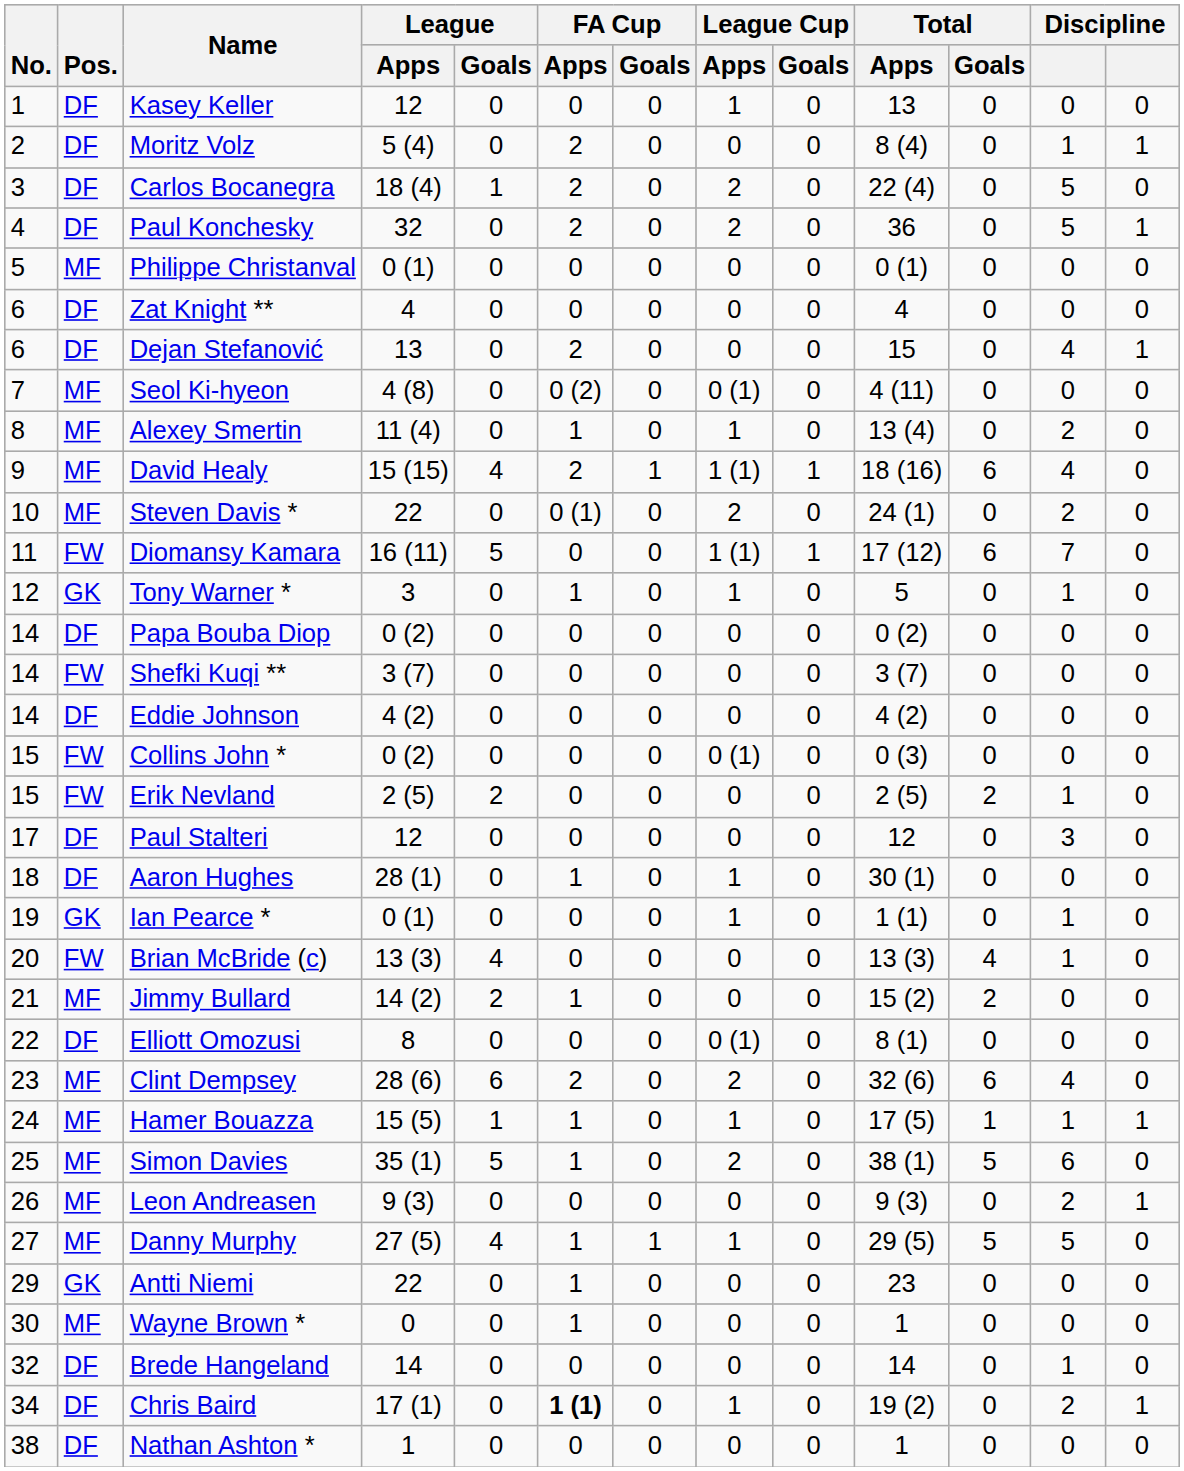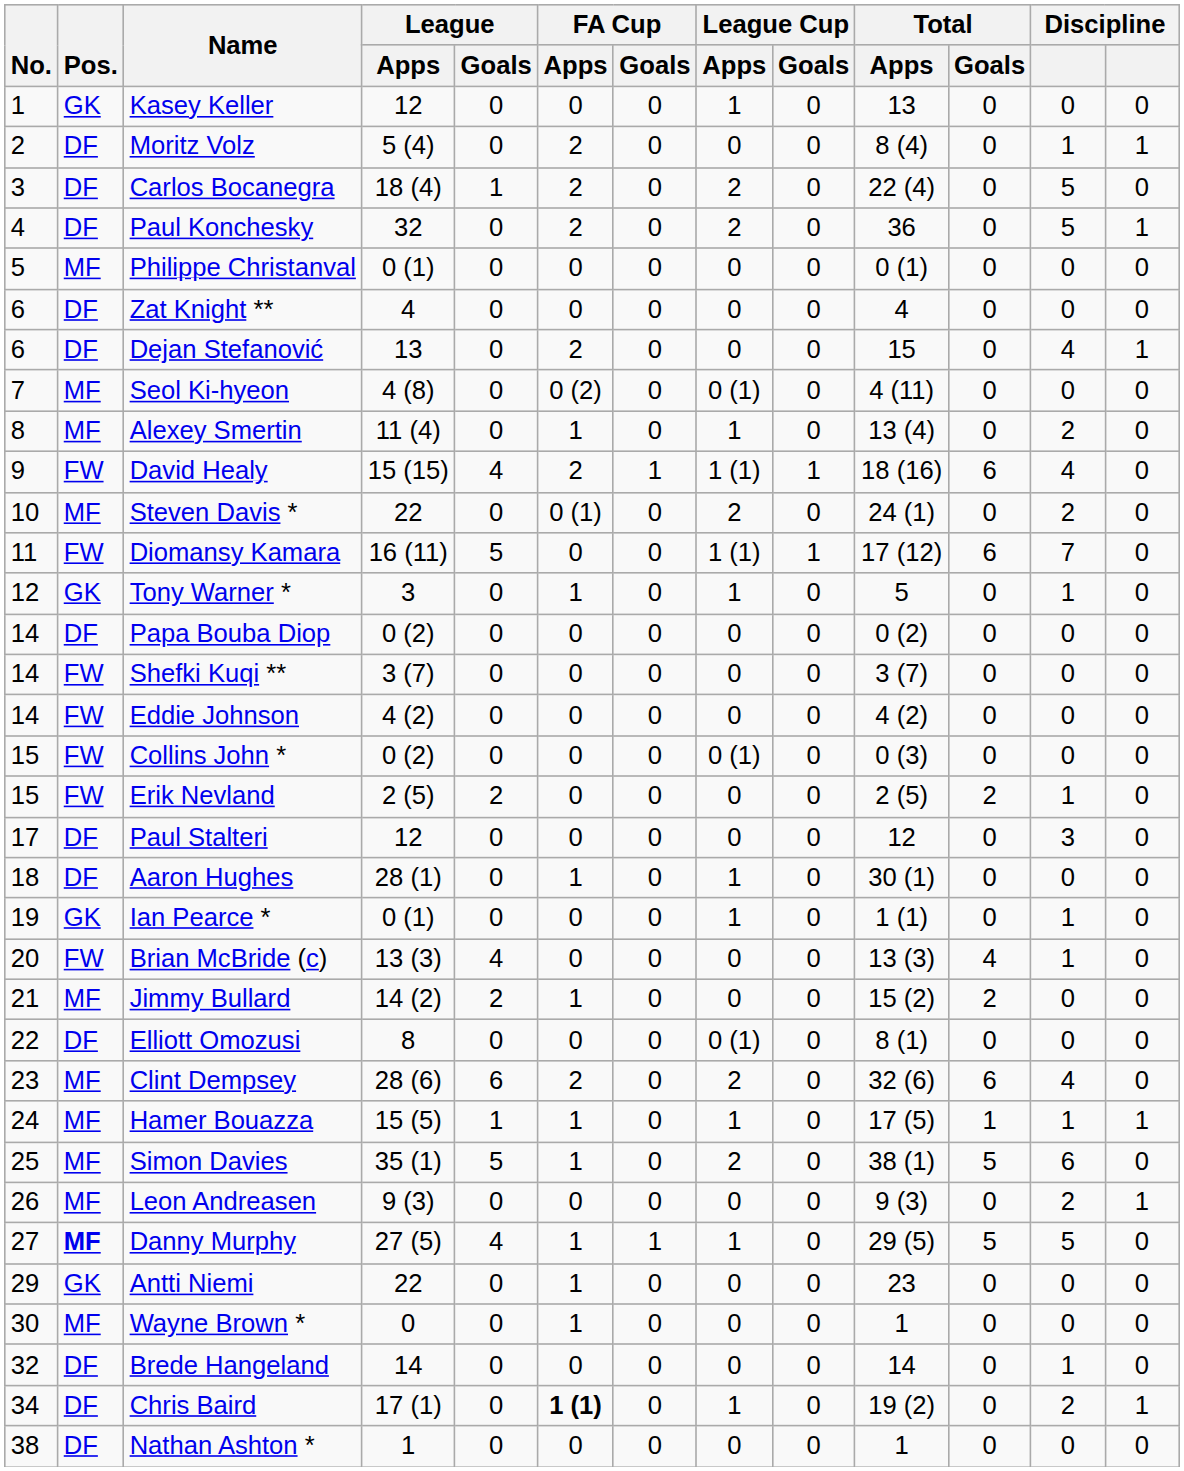 <table class="wikitable" style="text-align:center">
 <tr>
 <th rowspan="2" style="vertical-align:bottom;">No.</th>
 <th rowspan="2" style="vertical-align:bottom;">Pos.</th>
 <th rowspan="2">Name</th>
 <th colspan="2" style="width:85px;">League</th>
 <th colspan="2" style="width:85px;">FA Cup</th>
 <th colspan="2" style="width:85px;">League Cup</th>
 <th colspan="2" style="width:85px;">Total</th>
 <th colspan="2" style="width:85px;">Discipline</th>
 </tr>
 <tr>
 <th>Apps</th>
 <th>Goals</th>
 <th>Apps</th>
 <th>Goals</th>
 <th>Apps</th>
 <th>Goals</th>
 <th>Apps</th>
 <th>Goals</th>
 <th></th>
 <th></th>
 </tr>
 <tr>
 <td align="left">1</td>
-<td align="left"><a href='#'>DF</a></td>
+<td align="left"><a href='#'>GK</a></td>
 <td align="left"> <a href='#'>Kasey Keller</a></td>
 <td>12</td>
 <td>0</td>
 <td>0</td>
 <td>0</td>
 <td>1</td>
 <td>0</td>
 <td>13</td>
 <td>0</td>
 <td>0</td>
 <td>0</td>
 </tr>
 <tr>
 <td align="left">2</td>
 <td align="left"><a href='#'>DF</a></td>
 <td align="left"> <a href='#'>Moritz Volz</a></td>
 <td>5 (4)</td>
 <td>0</td>
 <td>2</td>
 <td>0</td>
 <td>0</td>
 <td>0</td>
 <td>8 (4)</td>
 <td>0</td>
 <td>1</td>
 <td>1</td>
 </tr>
 <tr>
 <td align="left">3</td>
 <td align="left"><a href='#'>DF</a></td>
 <td align="left"> <a href='#'>Carlos Bocanegra</a></td>
 <td>18 (4)</td>
 <td>1</td>
 <td>2</td>
 <td>0</td>
 <td>2</td>
 <td>0</td>
 <td>22 (4)</td>
 <td>0</td>
 <td>5</td>
 <td>0</td>
 </tr>
 <tr>
 <td align="left">4</td>
 <td align="left"><a href='#'>DF</a></td>
 <td align="left"> <a href='#'>Paul Konchesky</a></td>
 <td>32</td>
 <td>0</td>
 <td>2</td>
 <td>0</td>
 <td>2</td>
 <td>0</td>
 <td>36</td>
 <td>0</td>
 <td>5</td>
 <td>1</td>
 </tr>
 <tr>
 <td align="left">5</td>
 <td align="left"><a href='#'>MF</a></td>
 <td align="left"> <a href='#'>Philippe Christanval</a></td>
 <td>0 (1)</td>
 <td>0</td>
 <td>0</td>
 <td>0</td>
 <td>0</td>
 <td>0</td>
 <td>0 (1)</td>
 <td>0</td>
 <td>0</td>
 <td>0</td>
 </tr>
 <tr>
 <td align="left">6</td>
 <td align="left"><a href='#'>DF</a></td>
 <td align="left"> <a href='#'>Zat Knight</a> **</td>
 <td>4</td>
 <td>0</td>
 <td>0</td>
 <td>0</td>
 <td>0</td>
 <td>0</td>
 <td>4</td>
 <td>0</td>
 <td>0</td>
 <td>0</td>
 </tr>
 <tr>
 <td align="left">6</td>
 <td align="left"><a href='#'>DF</a></td>
 <td align="left"> <a href='#'>Dejan Stefanović</a></td>
 <td>13</td>
 <td>0</td>
 <td>2</td>
 <td>0</td>
 <td>0</td>
 <td>0</td>
 <td>15</td>
 <td>0</td>
 <td>4</td>
 <td>1</td>
 </tr>
 <tr>
 <td align="left">7</td>
 <td align="left"><a href='#'>MF</a></td>
 <td align="left"> <a href='#'>Seol Ki-hyeon</a></td>
 <td>4 (8)</td>
 <td>0</td>
 <td>0 (2)</td>
 <td>0</td>
 <td>0 (1)</td>
 <td>0</td>
 <td>4 (11)</td>
 <td>0</td>
 <td>0</td>
 <td>0</td>
 </tr>
 <tr>
 <td align="left">8</td>
 <td align="left"><a href='#'>MF</a></td>
 <td align="left"> <a href='#'>Alexey Smertin</a></td>
 <td>11 (4)</td>
 <td>0</td>
 <td>1</td>
 <td>0</td>
 <td>1</td>
 <td>0</td>
 <td>13 (4)</td>
 <td>0</td>
 <td>2</td>
 <td>0</td>
 </tr>
 <tr>
 <td align="left">9</td>
-<td align="left"><a href='#'>MF</a></td>
+<td align="left"><a href='#'>FW</a></td>
 <td align="left"> <a href='#'>David Healy</a></td>
 <td>15 (15)</td>
 <td>4</td>
 <td>2</td>
 <td>1</td>
 <td>1 (1)</td>
 <td>1</td>
 <td>18 (16)</td>
 <td>6</td>
 <td>4</td>
 <td>0</td>
 </tr>
 <tr>
 <td align="left">10</td>
 <td align="left"><a href='#'>MF</a></td>
 <td align="left"> <a href='#'>Steven Davis</a> *</td>
 <td>22</td>
 <td>0</td>
 <td>0 (1)</td>
 <td>0</td>
 <td>2</td>
 <td>0</td>
 <td>24 (1)</td>
 <td>0</td>
 <td>2</td>
 <td>0</td>
 </tr>
 <tr>
 <td align="left">11</td>
 <td align="left"><a href='#'>FW</a></td>
 <td align="left"> <a href='#'>Diomansy Kamara</a></td>
 <td>16 (11)</td>
 <td>5</td>
 <td>0</td>
 <td>0</td>
 <td>1 (1)</td>
 <td>1</td>
 <td>17 (12)</td>
 <td>6</td>
 <td>7</td>
 <td>0</td>
 </tr>
 <tr>
 <td align="left">12</td>
 <td align="left"><a href='#'>GK</a></td>
 <td align="left"> <a href='#'>Tony Warner</a> *</td>
 <td>3</td>
 <td>0</td>
 <td>1</td>
 <td>0</td>
 <td>1</td>
 <td>0</td>
 <td>5</td>
 <td>0</td>
 <td>1</td>
 <td>0</td>
 </tr>
 <tr>
 <td align="left">14</td>
 <td align="left"><a href='#'>DF</a></td>
 <td align="left"> <a href='#'>Papa Bouba Diop</a></td>
 <td>0 (2)</td>
 <td>0</td>
 <td>0</td>
 <td>0</td>
 <td>0</td>
 <td>0</td>
 <td>0 (2)</td>
 <td>0</td>
 <td>0</td>
 <td>0</td>
 </tr>
 <tr>
 <td align="left">14</td>
 <td align="left"><a href='#'>FW</a></td>
 <td align="left"> <a href='#'>Shefki Kuqi</a> **</td>
 <td>3 (7)</td>
 <td>0</td>
 <td>0</td>
 <td>0</td>
 <td>0</td>
 <td>0</td>
 <td>3 (7)</td>
 <td>0</td>
 <td>0</td>
 <td>0</td>
 </tr>
 <tr>
 <td align="left">14</td>
-<td align="left"><a href='#'>DF</a></td>
+<td align="left"><a href='#'>FW</a></td>
 <td align="left"> <a href='#'>Eddie Johnson</a></td>
 <td>4 (2)</td>
 <td>0</td>
 <td>0</td>
 <td>0</td>
 <td>0</td>
 <td>0</td>
 <td>4 (2)</td>
 <td>0</td>
 <td>0</td>
 <td>0</td>
 </tr>
 <tr>
 <td align="left">15</td>
 <td align="left"><a href='#'>FW</a></td>
 <td align="left"> <a href='#'>Collins John</a> *</td>
 <td>0 (2)</td>
 <td>0</td>
 <td>0</td>
 <td>0</td>
 <td>0 (1)</td>
 <td>0</td>
 <td>0 (3)</td>
 <td>0</td>
 <td>0</td>
 <td>0</td>
 </tr>
 <tr>
 <td align="left">15</td>
 <td align="left"><a href='#'>FW</a></td>
 <td align="left"> <a href='#'>Erik Nevland</a></td>
 <td>2 (5)</td>
 <td>2</td>
 <td>0</td>
 <td>0</td>
 <td>0</td>
 <td>0</td>
 <td>2 (5)</td>
 <td>2</td>
 <td>1</td>
 <td>0</td>
 </tr>
 <tr>
 <td align="left">17</td>
 <td align="left"><a href='#'>DF</a></td>
 <td align="left"> <a href='#'>Paul Stalteri</a></td>
 <td>12</td>
 <td>0</td>
 <td>0</td>
 <td>0</td>
 <td>0</td>
 <td>0</td>
 <td>12</td>
 <td>0</td>
 <td>3</td>
 <td>0</td>
 </tr>
 <tr>
 <td align="left">18</td>
 <td align="left"><a href='#'>DF</a></td>
 <td align="left"> <a href='#'>Aaron Hughes</a></td>
 <td>28 (1)</td>
 <td>0</td>
 <td>1</td>
 <td>0</td>
 <td>1</td>
 <td>0</td>
 <td>30 (1)</td>
 <td>0</td>
 <td>0</td>
 <td>0</td>
 </tr>
 <tr>
 <td align="left">19</td>
 <td align="left"><a href='#'>GK</a></td>
 <td align="left"> <a href='#'>Ian Pearce</a> *</td>
 <td>0 (1)</td>
 <td>0</td>
 <td>0</td>
 <td>0</td>
 <td>1</td>
 <td>0</td>
 <td>1 (1)</td>
 <td>0</td>
 <td>1</td>
 <td>0</td>
 </tr>
 <tr>
 <td align="left">20</td>
 <td align="left"><a href='#'>FW</a></td>
 <td align="left"> <a href='#'>Brian McBride</a> (<a href='#'>c</a>)</td>
 <td>13 (3)</td>
 <td>4</td>
 <td>0</td>
 <td>0</td>
 <td>0</td>
 <td>0</td>
 <td>13 (3)</td>
 <td>4</td>
 <td>1</td>
 <td>0</td>
 </tr>
 <tr>
 <td align="left">21</td>
 <td align="left"><a href='#'>MF</a></td>
 <td align="left"> <a href='#'>Jimmy Bullard</a></td>
 <td>14 (2)</td>
 <td>2</td>
 <td>1</td>
 <td>0</td>
 <td>0</td>
 <td>0</td>
 <td>15 (2)</td>
 <td>2</td>
 <td>0</td>
 <td>0</td>
 </tr>
 <tr>
 <td align="left">22</td>
 <td align="left"><a href='#'>DF</a></td>
 <td align="left"> <a href='#'>Elliott Omozusi</a></td>
 <td>8</td>
 <td>0</td>
 <td>0</td>
 <td>0</td>
 <td>0 (1)</td>
 <td>0</td>
 <td>8 (1)</td>
 <td>0</td>
 <td>0</td>
 <td>0</td>
 </tr>
 <tr>
 <td align="left">23</td>
 <td align="left"><a href='#'>MF</a></td>
 <td align="left"> <a href='#'>Clint Dempsey</a></td>
 <td>28 (6)</td>
 <td>6</td>
 <td>2</td>
 <td>0</td>
 <td>2</td>
 <td>0</td>
 <td>32 (6)</td>
 <td>6</td>
 <td>4</td>
 <td>0</td>
 </tr>
 <tr>
 <td align="left">24</td>
 <td align="left"><a href='#'>MF</a></td>
 <td align="left"> <a href='#'>Hamer Bouazza</a></td>
 <td>15 (5)</td>
 <td>1</td>
 <td>1</td>
 <td>0</td>
 <td>1</td>
 <td>0</td>
 <td>17 (5)</td>
 <td>1</td>
 <td>1</td>
 <td>1</td>
 </tr>
 <tr>
 <td align="left">25</td>
 <td align="left"><a href='#'>MF</a></td>
 <td align="left"> <a href='#'>Simon Davies</a></td>
 <td>35 (1)</td>
 <td>5</td>
 <td>1</td>
 <td>0</td>
 <td>2</td>
 <td>0</td>
 <td>38 (1)</td>
 <td>5</td>
 <td>6</td>
 <td>0</td>
 </tr>
 <tr>
 <td align="left">26</td>
 <td align="left"><a href='#'>MF</a></td>
 <td align="left"> <a href='#'>Leon Andreasen</a></td>
 <td>9 (3)</td>
 <td>0</td>
 <td>0</td>
 <td>0</td>
 <td>0</td>
 <td>0</td>
 <td>9 (3)</td>
 <td>0</td>
 <td>2</td>
 <td>1</td>
 </tr>
 <tr>
 <td align="left">27</td>
-<td align="left"><a href='#'>MF</a></td>
+<td align="left"><strong><a href='#'>MF</a></strong></td>
 <td align="left"> <a href='#'>Danny Murphy</a></td>
 <td>27 (5)</td>
 <td>4</td>
 <td>1</td>
 <td>1</td>
 <td>1</td>
 <td>0</td>
 <td>29 (5)</td>
 <td>5</td>
 <td>5</td>
 <td>0</td>
 </tr>
 <tr>
 <td align="left">29</td>
 <td align="left"><a href='#'>GK</a></td>
 <td align="left"> <a href='#'>Antti Niemi</a></td>
 <td>22</td>
 <td>0</td>
 <td>1</td>
 <td>0</td>
 <td>0</td>
 <td>0</td>
 <td>23</td>
 <td>0</td>
 <td>0</td>
 <td>0</td>
 </tr>
 <tr>
 <td align="left">30</td>
 <td align="left"><a href='#'>MF</a></td>
 <td align="left"> <a href='#'>Wayne Brown</a> *</td>
 <td>0</td>
 <td>0</td>
 <td>1</td>
 <td>0</td>
 <td>0</td>
 <td>0</td>
 <td>1</td>
 <td>0</td>
 <td>0</td>
 <td>0</td>
 </tr>
 <tr>
 <td align="left">32</td>
 <td align="left"><a href='#'>DF</a></td>
 <td align="left"> <a href='#'>Brede Hangeland</a></td>
 <td>14</td>
 <td>0</td>
 <td>0</td>
 <td>0</td>
 <td>0</td>
 <td>0</td>
 <td>14</td>
 <td>0</td>
 <td>1</td>
 <td>0</td>
 </tr>
 <tr>
 <td align="left">34</td>
 <td align="left"><a href='#'>DF</a></td>
 <td align="left"> <a href='#'>Chris Baird</a></td>
 <td>17 (1)</td>
 <td>0</td>
 <td><strong>1 (1)</strong></td>
 <td>0</td>
 <td>1</td>
 <td>0</td>
 <td>19 (2)</td>
 <td>0</td>
 <td>2</td>
 <td>1</td>
 </tr>
 <tr>
 <td align="left">38</td>
 <td align="left"><a href='#'>DF</a></td>
 <td align="left"> <a href='#'>Nathan Ashton</a> *</td>
 <td>1</td>
 <td>0</td>
 <td>0</td>
 <td>0</td>
 <td>0</td>
 <td>0</td>
 <td>1</td>
 <td>0</td>
 <td>0</td>
 <td>0</td>
 </tr>
 </table>
